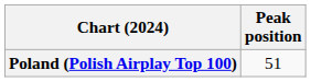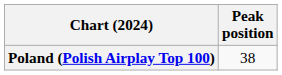 <table class="wikitable plainrowheaders" style="text-align:center">
 <tr>
 <th>Chart (2024)</th>
 <th>Peak<br>position</th>
 </tr>
 <tr>
 <th scope="row">Poland (<a href='#'>Polish Airplay Top 100</a>)</th>
-<td>51</td>
+<td>38</td>
 </tr>
 </table>
